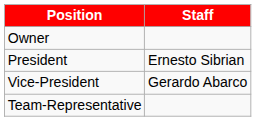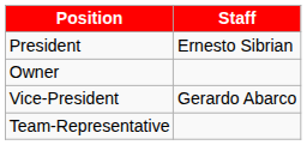 <table class="wikitable">
 <tr>
 <th style="color:White; background:#FF0000;">Position</th>
 <th style="color:White; background:#FF0000;">Staff</th>
 </tr>
 <tr>
+<td>President</td>
+<td> Ernesto Sibrian</td>
+</tr>
+<tr>
 <td>Owner</td>
 <td></td>
-</tr>
-<tr>
-<td>President</td>
-<td> Ernesto Sibrian</td>
 </tr>
 <tr>
 <td>Vice-President</td>
 <td> Gerardo Abarco</td>
 </tr>
 <tr>
 <td>Team-Representative</td>
 <td></td>
 </tr>
 </table>
